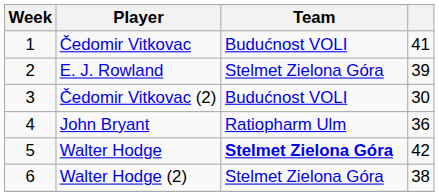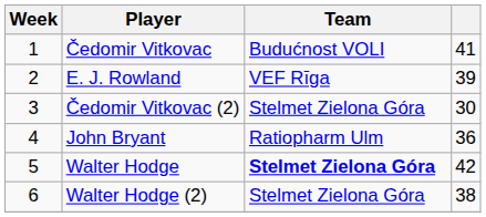 <table class="wikitable sortable" style="text-align: center;">
 <tr>
 <th align="center">Week</th>
 <th align="center" width=150>Player</th>
 <th align="center" width=170>Team</th>
 <th align="center"></th>
 </tr>
 <tr>
 <td>1</td>
 <td align="left"> <a href='#'>Čedomir Vitkovac</a></td>
 <td align="left"> <a href='#'>Budućnost VOLI</a></td>
 <td>41</td>
 </tr>
 <tr>
 <td>2</td>
 <td align="left"> <a href='#'>E. J. Rowland</a></td>
-<td align="left"> <a href='#'>Stelmet Zielona Góra</a></td>
+<td align="left"> <a href='#'>VEF Rīga</a></td>
 <td>39</td>
 </tr>
 <tr>
 <td>3</td>
 <td align="left"> <a href='#'>Čedomir Vitkovac</a> (2)</td>
-<td align="left"> <a href='#'>Budućnost VOLI</a></td>
+<td align="left"> <a href='#'>Stelmet Zielona Góra</a></td>
 <td>30</td>
 </tr>
 <tr>
 <td>4</td>
 <td align="left"> <a href='#'>John Bryant</a></td>
 <td align="left"> <a href='#'>Ratiopharm Ulm</a></td>
 <td>36</td>
 </tr>
 <tr>
 <td>5</td>
 <td align="left"> <a href='#'>Walter Hodge</a></td>
 <td align="left"><strong> <a href='#'>Stelmet Zielona Góra</a></strong></td>
 <td>42</td>
 </tr>
 <tr>
 <td>6</td>
 <td align="left"> <a href='#'>Walter Hodge</a> (2)</td>
 <td align="left"> <a href='#'>Stelmet Zielona Góra</a></td>
 <td>38</td>
 </tr>
 <tr>
 </tr>
 </table>
